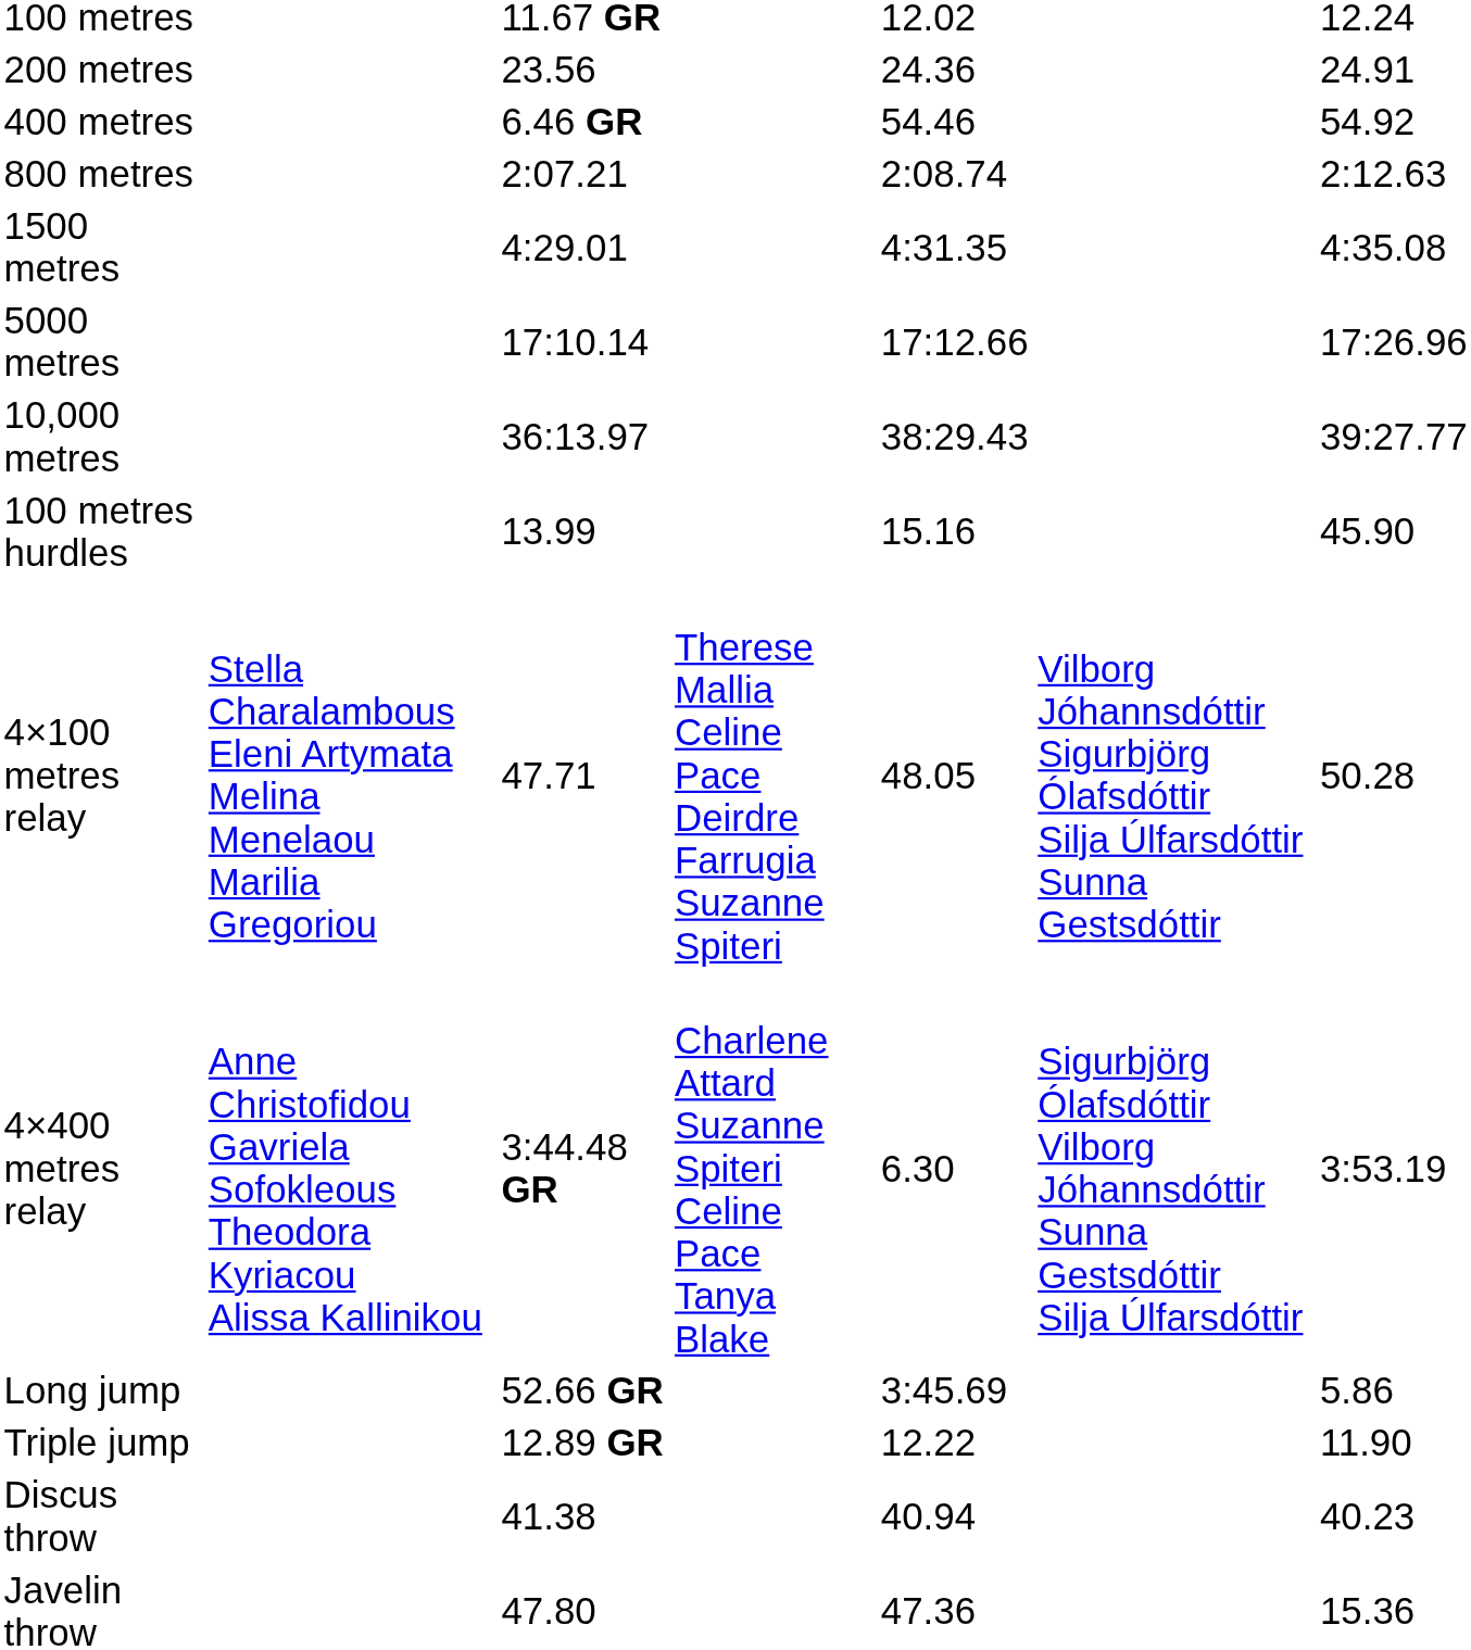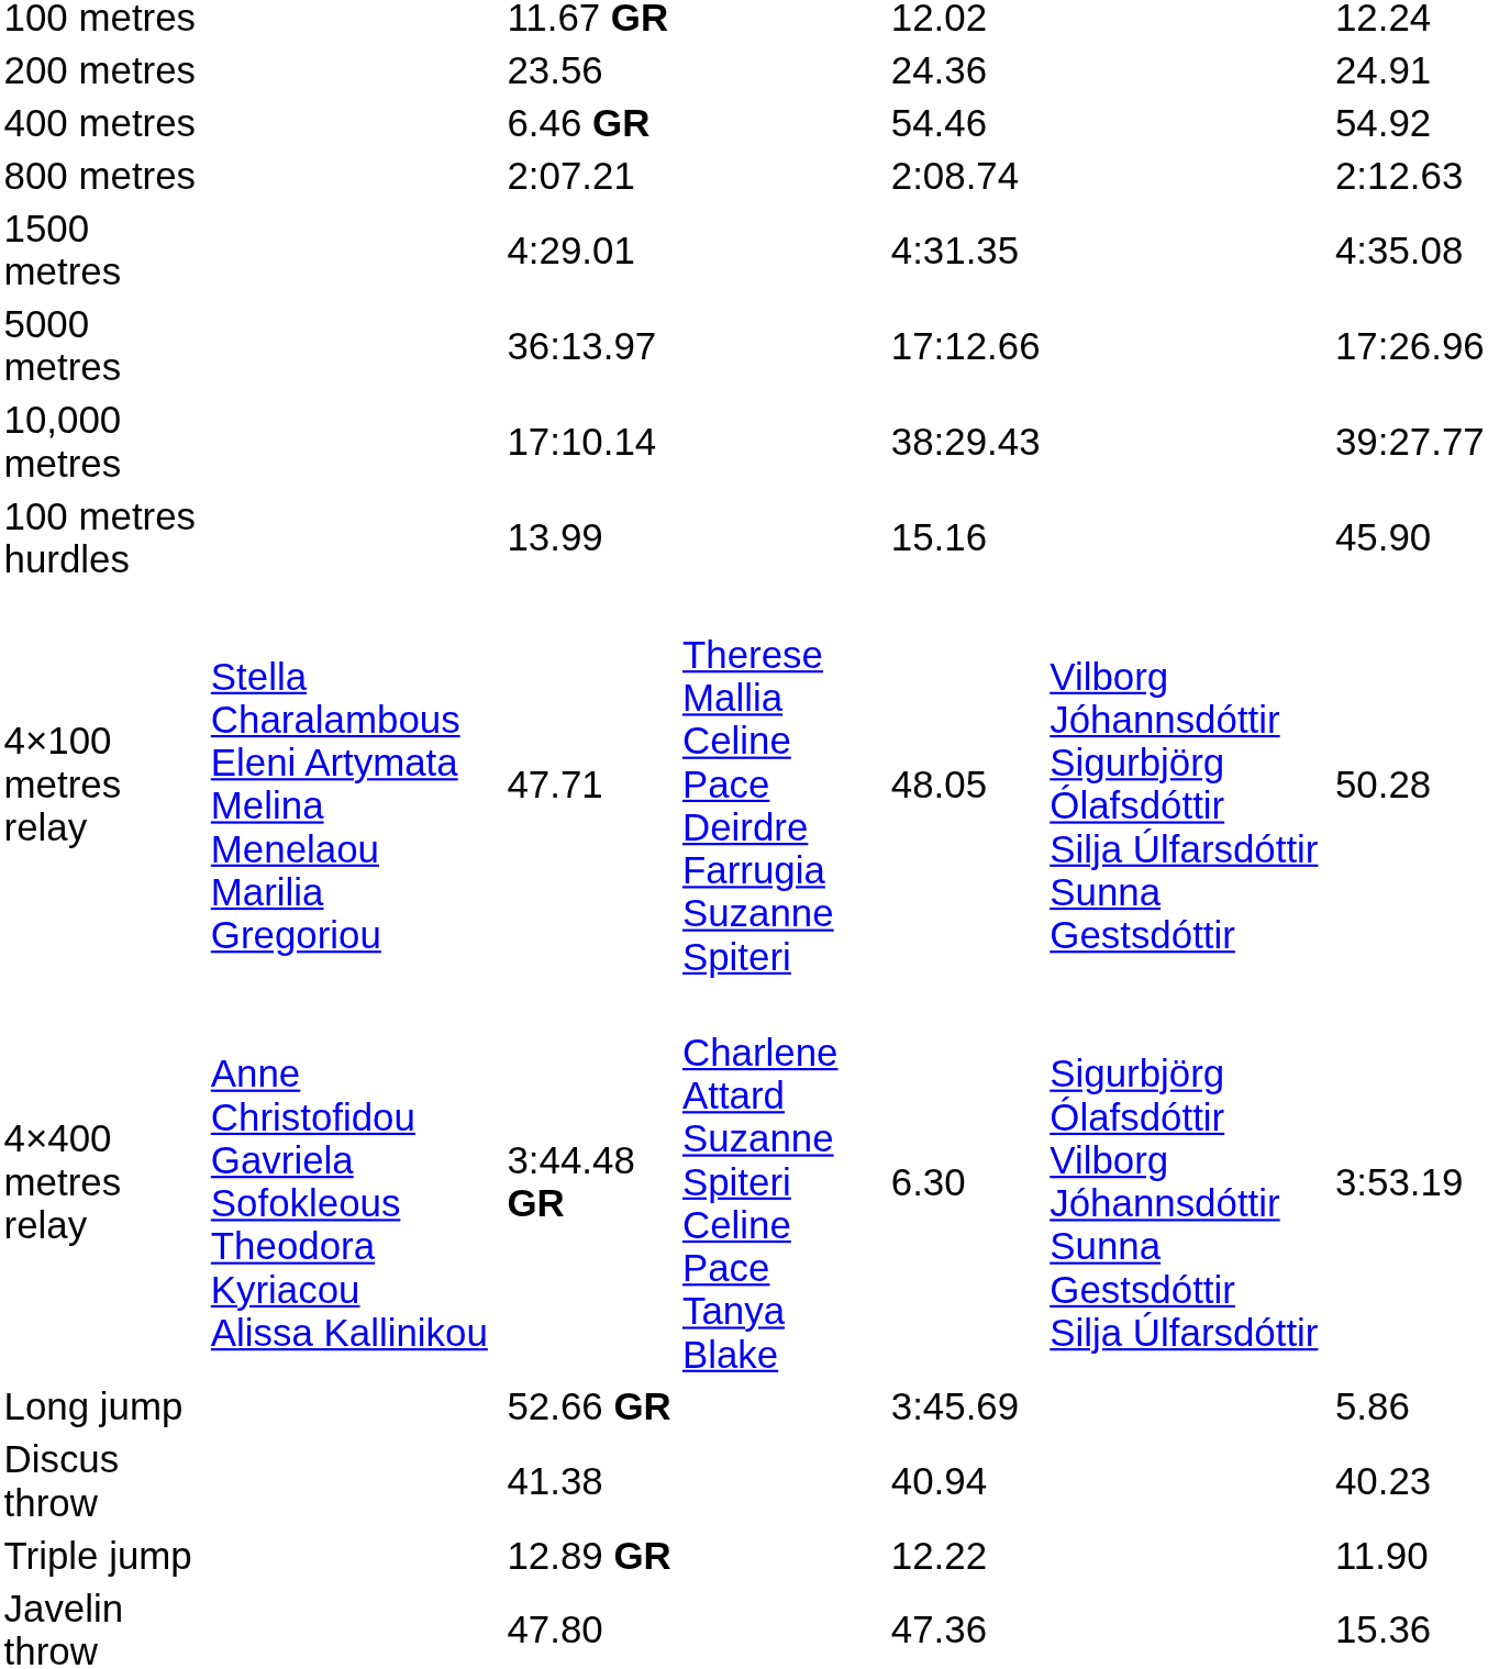 <table>
 <tr>
 <td>100 metres</td>
 <td></td>
 <td>11.67 <strong>GR</strong></td>
 <td></td>
 <td>12.02</td>
 <td></td>
 <td>12.24</td>
 </tr>
 <tr>
 <td>200 metres</td>
 <td></td>
 <td>23.56</td>
 <td></td>
 <td>24.36</td>
 <td></td>
 <td>24.91</td>
 </tr>
 <tr>
 <td>400 metres</td>
 <td></td>
 <td>6.46 <strong>GR</strong></td>
 <td></td>
 <td>54.46</td>
 <td></td>
 <td>54.92</td>
 </tr>
 <tr>
 <td>800 metres</td>
 <td></td>
 <td>2:07.21</td>
 <td></td>
 <td>2:08.74</td>
 <td></td>
 <td>2:12.63</td>
 </tr>
 <tr>
 <td>1500 metres</td>
 <td></td>
 <td>4:29.01</td>
 <td></td>
 <td>4:31.35</td>
 <td></td>
 <td>4:35.08</td>
 </tr>
 <tr>
 <td>5000 metres</td>
 <td></td>
-<td>17:10.14</td>
+<td>36:13.97</td>
 <td></td>
 <td>17:12.66</td>
 <td></td>
 <td>17:26.96</td>
 </tr>
 <tr>
 <td>10,000 metres</td>
 <td></td>
-<td>36:13.97</td>
+<td>17:10.14</td>
 <td></td>
 <td>38:29.43</td>
 <td></td>
 <td>39:27.77</td>
 </tr>
 <tr>
 <td>100 metres hurdles</td>
 <td></td>
 <td>13.99</td>
 <td></td>
 <td>15.16</td>
 <td></td>
 <td>45.90</td>
 </tr>
 <tr>
 <td>4×100 metres relay</td>
 <td><br><a href='#'>Stella Charalambous</a><br><a href='#'>Eleni Artymata</a><br><a href='#'>Melina Menelaou</a><br><a href='#'>Marilia Gregoriou</a></td>
 <td>47.71</td>
 <td><br><a href='#'>Therese Mallia</a><br><a href='#'>Celine Pace</a><br><a href='#'>Deirdre Farrugia</a><br><a href='#'>Suzanne Spiteri</a></td>
 <td>48.05</td>
 <td><br><a href='#'>Vilborg Jóhannsdóttir</a><br><a href='#'>Sigurbjörg Ólafsdóttir</a><br><a href='#'>Silja Úlfarsdóttir</a><br><a href='#'>Sunna Gestsdóttir</a></td>
 <td>50.28</td>
 </tr>
 <tr>
 <td>4×400 metres relay</td>
 <td><br><a href='#'>Anne Christofidou</a><br><a href='#'>Gavriela Sofokleous</a><br><a href='#'>Theodora Kyriacou</a><br><a href='#'>Alissa Kallinikou</a></td>
 <td>3:44.48 <strong>GR</strong></td>
 <td><br><a href='#'>Charlene Attard</a><br><a href='#'>Suzanne Spiteri</a><br><a href='#'>Celine Pace</a><br><a href='#'>Tanya Blake</a></td>
 <td>6.30</td>
 <td><br><a href='#'>Sigurbjörg Ólafsdóttir</a><br><a href='#'>Vilborg Jóhannsdóttir</a><br><a href='#'>Sunna Gestsdóttir</a><br><a href='#'>Silja Úlfarsdóttir</a></td>
 <td>3:53.19</td>
 </tr>
 <tr>
 <td>Long jump</td>
 <td></td>
 <td>52.66 <strong>GR</strong></td>
 <td></td>
 <td>3:45.69</td>
 <td></td>
 <td>5.86</td>
 </tr>
 <tr>
+<td>Discus throw</td>
+<td></td>
+<td>41.38</td>
+<td></td>
+<td>40.94</td>
+<td></td>
+<td>40.23</td>
+</tr>
+<tr>
 <td>Triple jump</td>
 <td></td>
 <td>12.89 <strong>GR</strong></td>
 <td></td>
 <td>12.22</td>
 <td></td>
 <td>11.90</td>
-</tr>
-<tr>
-<td>Discus throw</td>
-<td></td>
-<td>41.38</td>
-<td></td>
-<td>40.94</td>
-<td></td>
-<td>40.23</td>
 </tr>
 <tr>
 <td>Javelin throw</td>
 <td></td>
 <td>47.80</td>
 <td></td>
 <td>47.36</td>
 <td></td>
 <td>15.36</td>
 </tr>
 </table>
